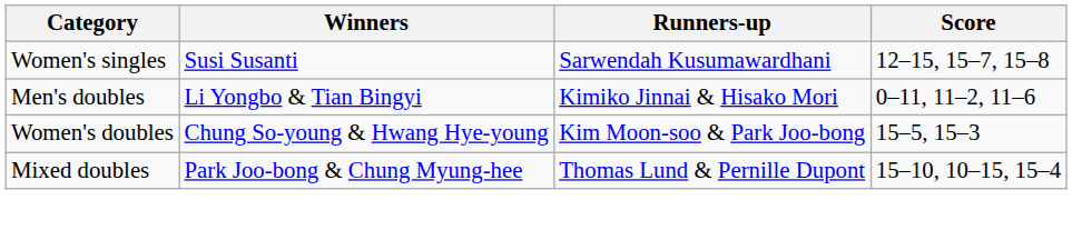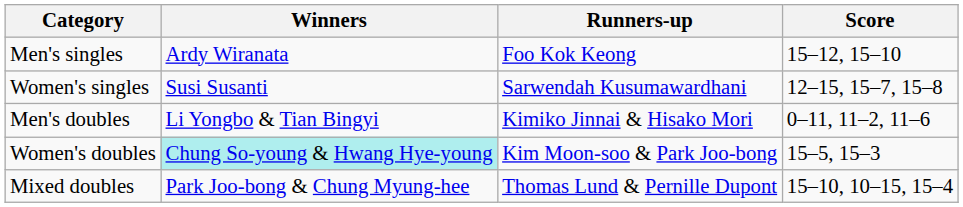 <table class=wikitable style="margin:auto;">
 <tr>
 <th>Category</th>
 <th>Winners</th>
 <th>Runners-up</th>
 <th>Score</th>
+</tr>
+<tr>
+<td>Men's singles</td>
+<td> <a href='#'>Ardy Wiranata</a></td>
+<td> <a href='#'>Foo Kok Keong</a></td>
+<td>15–12, 15–10</td>
 </tr>
 <tr>
 <td>Women's singles</td>
 <td> <a href='#'>Susi Susanti</a></td>
 <td> <a href='#'>Sarwendah Kusumawardhani</a></td>
 <td>12–15, 15–7, 15–8</td>
 </tr>
 <tr>
 <td>Men's doubles</td>
 <td> <a href='#'>Li Yongbo</a> & <a href='#'>Tian Bingyi</a></td>
 <td> <a href='#'>Kimiko Jinnai</a> & <a href='#'>Hisako Mori</a></td>
 <td>0–11, 11–2, 11–6</td>
 </tr>
 <tr>
 <td>Women's doubles</td>
-<td> <a href='#'>Chung So-young</a> & <a href='#'>Hwang Hye-young</a></td>
+<td style="background: paleturquoise;"> <a href='#'>Chung So-young</a> & <a href='#'>Hwang Hye-young</a></td>
 <td> <a href='#'>Kim Moon-soo</a> & <a href='#'>Park Joo-bong</a></td>
 <td>15–5, 15–3</td>
 </tr>
 <tr>
 <td>Mixed doubles</td>
 <td> <a href='#'>Park Joo-bong</a> & <a href='#'>Chung Myung-hee</a></td>
 <td> <a href='#'>Thomas Lund</a> & <a href='#'>Pernille Dupont</a></td>
 <td>15–10, 10–15, 15–4</td>
 </tr>
 </table>
